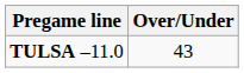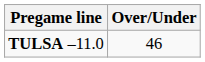 <table class="wikitable">
 <tr align="center">
 <th style=>Pregame line</th>
 <th style=>Over/Under</th>
 </tr>
 <tr align="center">
 <td><strong>TULSA</strong> –11.0</td>
-<td>43</td>
+<td>46</td>
 </tr>
 </table>
